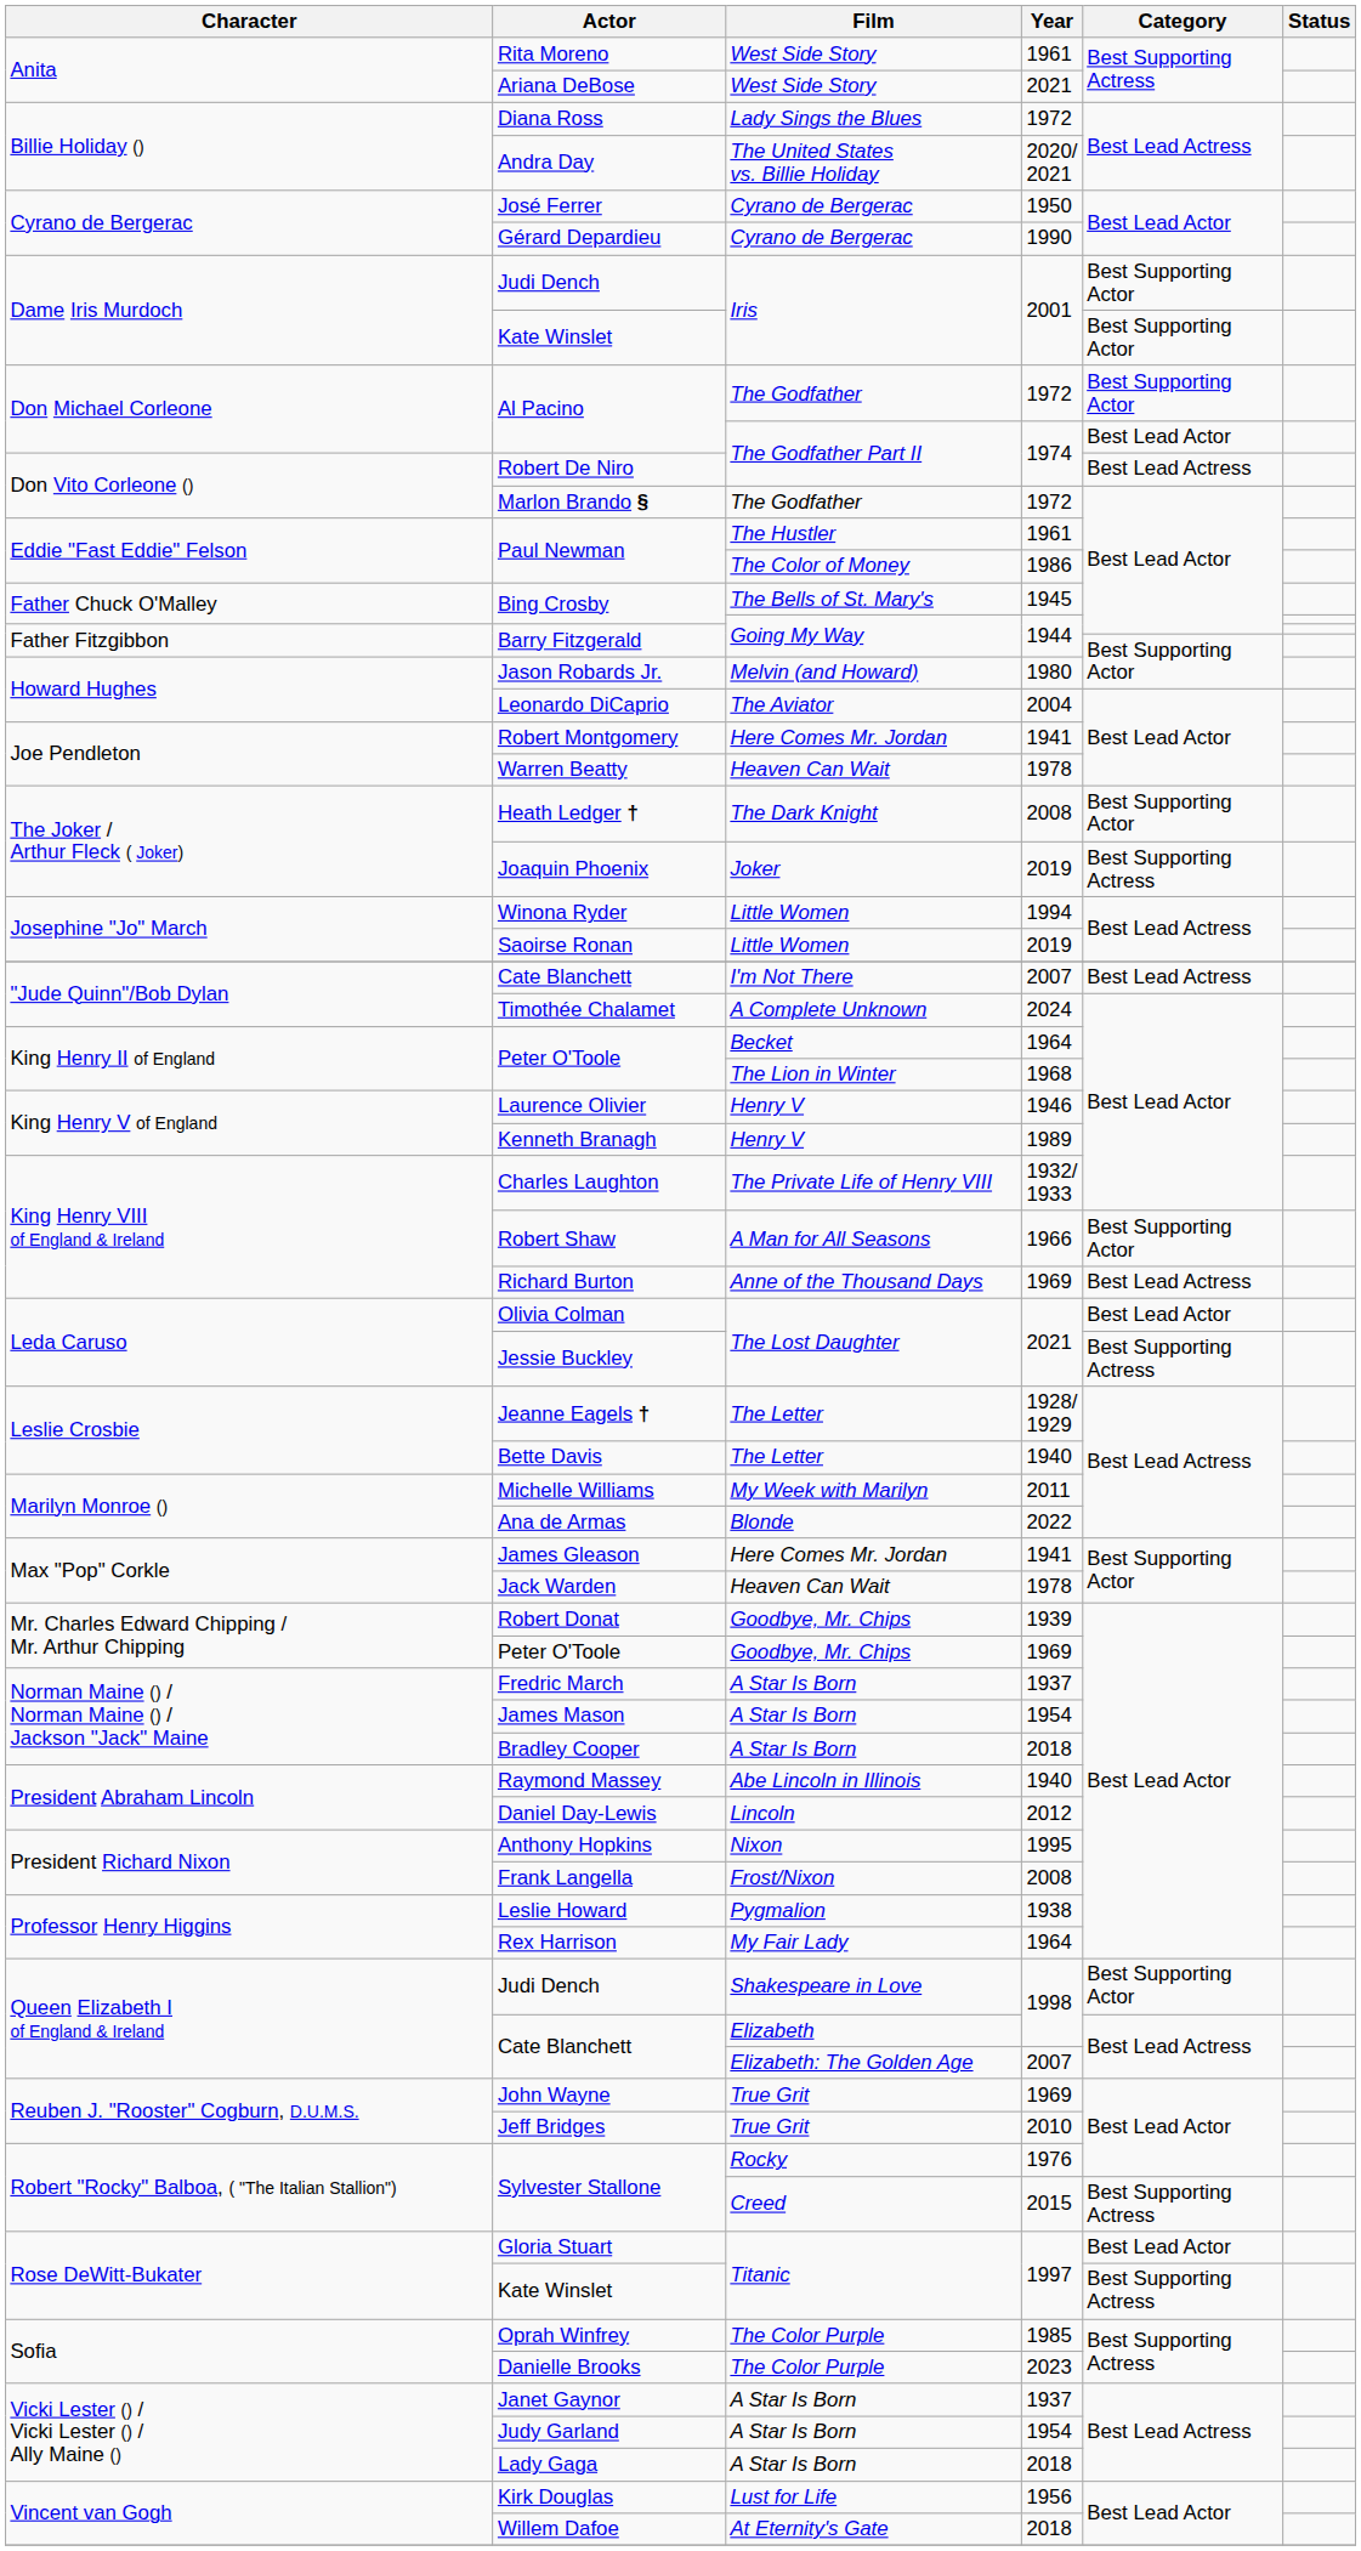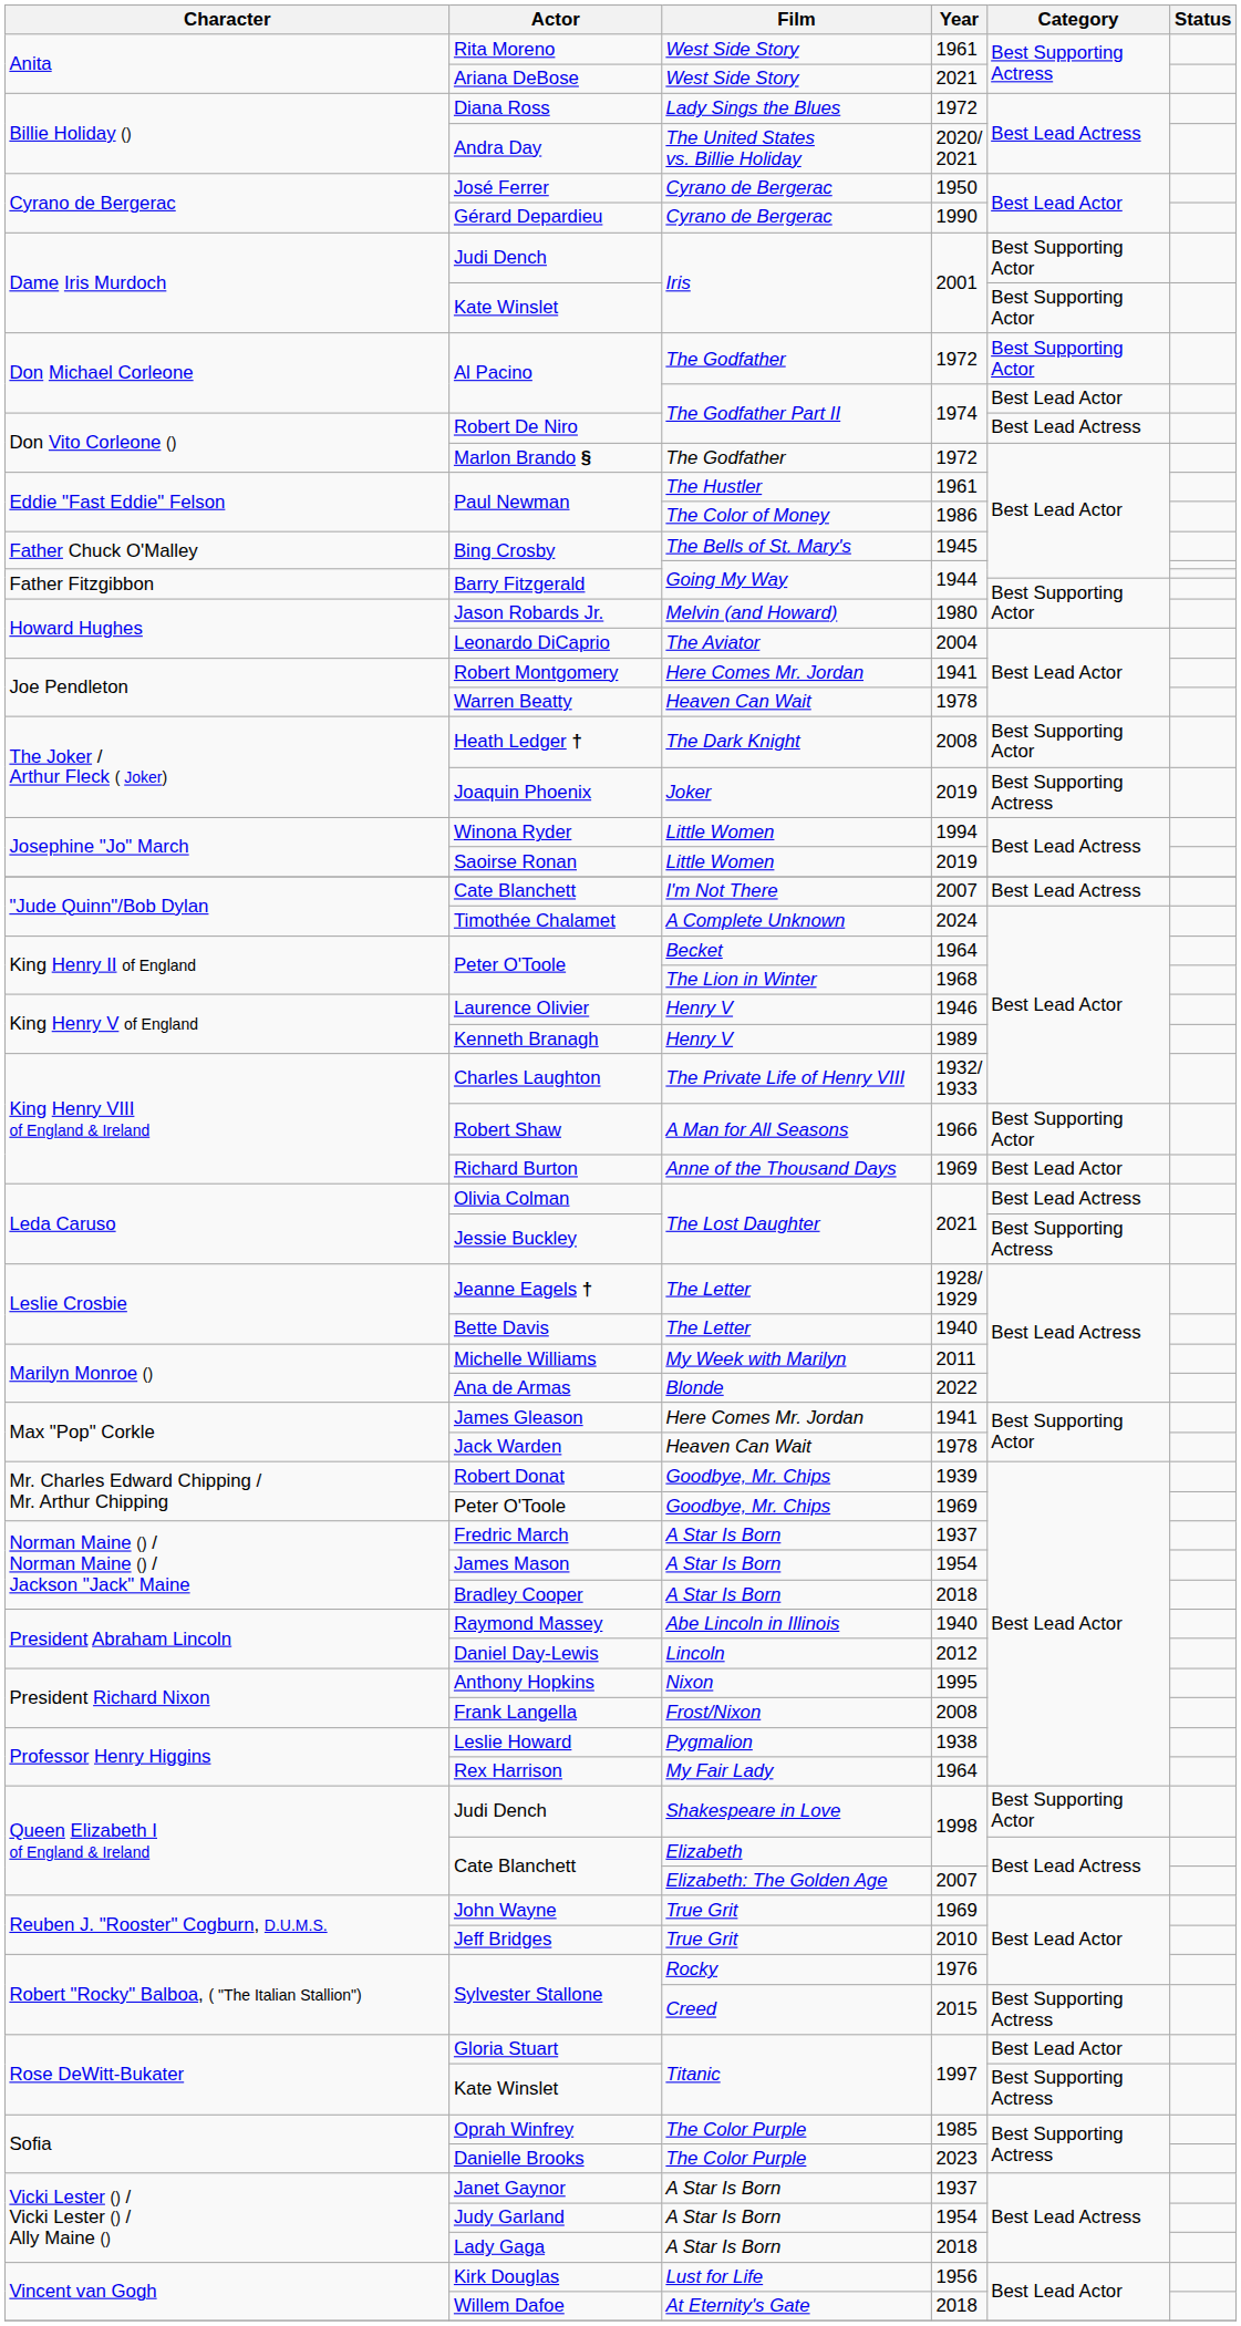 <table class="wikitable">
 <tr>
 <th style="width:375px;">Character</th>
 <th style="width:175px;">Actor</th>
 <th style="width:225px;">Film</th>
 <th style="width:025px;">Year</th>
 <th style="width:150px;">Category</th>
 <th style="width:050px;">Status</th>
 </tr>
 <tr>
 <td rowspan="2"><a href='#'>Anita</a></td>
 <td><a href='#'>Rita Moreno</a></td>
 <td><em><a href='#'>West Side Story</a></em></td>
 <td>1961</td>
 <td rowspan="2"><a href='#'>Best Supporting Actress</a></td>
 <td></td>
 </tr>
 <tr>
 <td><a href='#'>Ariana DeBose</a></td>
 <td><em><a href='#'>West Side Story</a></em></td>
 <td>2021</td>
 <td></td>
 </tr>
 <tr>
 <td rowspan="2"><a href='#'>Billie Holiday</a> <small>()</small></td>
 <td><a href='#'>Diana Ross</a></td>
 <td><em><a href='#'>Lady Sings the Blues</a></em></td>
 <td>1972</td>
 <td rowspan="2"><a href='#'>Best Lead Actress</a></td>
 <td></td>
 </tr>
 <tr>
 <td><a href='#'>Andra Day</a></td>
 <td><em><a href='#'>The United States<br>vs. Billie Holiday</a></em></td>
 <td>2020/<br>2021</td>
 <td></td>
 </tr>
 <tr>
 <td rowspan="2"><a href='#'>Cyrano de Bergerac</a></td>
 <td><a href='#'>José Ferrer</a></td>
 <td><em><a href='#'>Cyrano de Bergerac</a></em></td>
 <td>1950</td>
 <td rowspan="2"><a href='#'>Best Lead Actor</a></td>
 <td></td>
 </tr>
 <tr>
 <td><a href='#'>Gérard Depardieu</a></td>
 <td><em><a href='#'>Cyrano de Bergerac</a></em></td>
 <td>1990</td>
 <td></td>
 </tr>
 <tr>
 <td rowspan="2"><a href='#'>Dame</a> <a href='#'>Iris Murdoch</a></td>
 <td><a href='#'>Judi Dench</a></td>
 <td rowspan="2"><em><a href='#'>Iris</a></em></td>
 <td rowspan="2">2001</td>
 <td>Best Supporting Actor</td>
 <td></td>
 </tr>
 <tr>
 <td><a href='#'>Kate Winslet</a></td>
 <td>Best Supporting Actor</td>
 <td></td>
 </tr>
 <tr>
 <td rowspan="2"><a href='#'>Don</a> <a href='#'>Michael Corleone</a></td>
 <td rowspan="2"><a href='#'>Al Pacino</a></td>
 <td><em><a href='#'>The Godfather</a></em></td>
 <td>1972</td>
 <td><a href='#'>Best Supporting Actor</a></td>
 <td></td>
 </tr>
 <tr>
 <td rowspan="2"><em><a href='#'>The Godfather Part II</a></em></td>
 <td rowspan="2">1974</td>
 <td>Best Lead Actor</td>
 <td></td>
 </tr>
 <tr>
 <td rowspan="2">Don <a href='#'>Vito Corleone</a> <small>()</small></td>
 <td><a href='#'>Robert De Niro</a></td>
 <td>Best Lead Actress</td>
 <td></td>
 </tr>
 <tr>
 <td><a href='#'>Marlon Brando</a> <strong>§</strong></td>
 <td><em>The Godfather</em></td>
 <td>1972</td>
 <td rowspan="6">Best Lead Actor</td>
 <td></td>
 </tr>
 <tr>
 <td rowspan="2"><a href='#'>Eddie "Fast Eddie" Felson</a></td>
 <td rowspan="2"><a href='#'>Paul Newman</a></td>
 <td><em><a href='#'>The Hustler</a></em></td>
 <td>1961</td>
 <td></td>
 </tr>
 <tr>
 <td><em><a href='#'>The Color of Money</a></em></td>
 <td>1986</td>
 <td></td>
 </tr>
 <tr>
 <td rowspan="2"><a href='#'>Father</a> Chuck O'Malley</td>
 <td rowspan="2"><a href='#'>Bing Crosby</a></td>
 <td><em><a href='#'>The Bells of St. Mary's</a></em></td>
 <td>1945</td>
 <td></td>
 </tr>
 <tr>
 <td rowspan="3"><em><a href='#'>Going My Way</a></em></td>
 <td rowspan="3">1944</td>
 <td></td>
 </tr>
 <tr>
 <td rowspan="2">Father Fitzgibbon</td>
 <td rowspan="2"><a href='#'>Barry Fitzgerald</a></td>
 <td></td>
 </tr>
 <tr>
 <td rowspan="2">Best Supporting Actor</td>
 <td></td>
 </tr>
 <tr>
 <td rowspan="2"><a href='#'>Howard Hughes</a></td>
 <td><a href='#'>Jason Robards Jr.</a></td>
 <td><em><a href='#'>Melvin (and Howard)</a></em></td>
 <td>1980</td>
 <td></td>
 </tr>
 <tr>
 <td><a href='#'>Leonardo DiCaprio</a></td>
 <td><em><a href='#'>The Aviator</a></em></td>
 <td>2004</td>
 <td rowspan="3">Best Lead Actor</td>
 <td></td>
 </tr>
 <tr>
 <td rowspan="2">Joe Pendleton</td>
 <td><a href='#'>Robert Montgomery</a></td>
 <td><em><a href='#'>Here Comes Mr. Jordan</a></em></td>
 <td>1941</td>
 <td></td>
 </tr>
 <tr>
 <td><a href='#'>Warren Beatty</a></td>
 <td><em><a href='#'>Heaven Can Wait</a></em></td>
 <td>1978</td>
 <td></td>
 </tr>
 <tr>
 <td rowspan="2"><a href='#'>The Joker</a> /<br><a href='#'>Arthur Fleck</a> <small>(<a href='#'></a> <a href='#'>Joker</a>)</small></td>
 <td><a href='#'>Heath Ledger</a> <strong>†</strong></td>
 <td><em><a href='#'>The Dark Knight</a></em></td>
 <td>2008</td>
 <td>Best Supporting Actor</td>
 <td></td>
 </tr>
 <tr>
 <td><a href='#'>Joaquin Phoenix</a></td>
 <td><em><a href='#'>Joker</a></em></td>
 <td>2019</td>
 <td>Best Supporting Actress</td>
 <td></td>
 </tr>
 <tr>
 <td rowspan="2"><a href='#'>Josephine "Jo" March</a></td>
 <td><a href='#'>Winona Ryder</a></td>
 <td><em><a href='#'>Little Women</a></em></td>
 <td>1994</td>
 <td rowspan="2">Best Lead Actress</td>
 <td></td>
 </tr>
 <tr>
 <td><a href='#'>Saoirse Ronan</a></td>
 <td><em><a href='#'>Little Women</a></em></td>
 <td>2019</td>
 <td></td>
 </tr>
 <tr>
 </tr>
 <tr>
 <td rowspan="2"><a href='#'>"Jude Quinn"/Bob Dylan</a></td>
 <td><a href='#'>Cate Blanchett</a></td>
 <td><em><a href='#'>I'm Not There</a></em></td>
 <td>2007</td>
 <td>Best Lead Actress</td>
 <td></td>
 </tr>
 <tr>
 <td><a href='#'>Timothée Chalamet</a></td>
 <td><em><a href='#'>A Complete Unknown</a></em></td>
 <td>2024</td>
 <td rowspan="6">Best Lead Actor</td>
 <td></td>
 </tr>
 <tr>
 <td rowspan="2">King <a href='#'>Henry II</a> <small>of England</small></td>
 <td rowspan="2"><a href='#'>Peter O'Toole</a></td>
 <td><em><a href='#'>Becket</a></em></td>
 <td>1964</td>
 <td></td>
 </tr>
 <tr>
 <td><em><a href='#'>The Lion in Winter</a></em></td>
 <td>1968</td>
 <td></td>
 </tr>
 <tr>
 <td rowspan="2">King <a href='#'>Henry V</a> <small>of England</small></td>
 <td><a href='#'>Laurence Olivier</a></td>
 <td><em><a href='#'>Henry V</a></em></td>
 <td>1946</td>
 <td></td>
 </tr>
 <tr>
 <td><a href='#'>Kenneth Branagh</a></td>
 <td><em><a href='#'>Henry V</a></em></td>
 <td>1989</td>
 <td></td>
 </tr>
 <tr>
 <td rowspan="3"><a href='#'>King</a> <a href='#'>Henry VIII</a><br><small><a href='#'>of England & Ireland</a></small></td>
 <td><a href='#'>Charles Laughton</a></td>
 <td><em><a href='#'>The Private Life of Henry VIII</a></em></td>
 <td>1932/<br>1933</td>
 <td></td>
 </tr>
 <tr>
 <td><a href='#'>Robert Shaw</a></td>
 <td><em><a href='#'>A Man for All Seasons</a></em></td>
 <td>1966</td>
 <td>Best Supporting Actor</td>
 <td></td>
 </tr>
 <tr>
 <td><a href='#'>Richard Burton</a></td>
 <td><em><a href='#'>Anne of the Thousand Days</a></em></td>
 <td>1969</td>
-<td>Best Lead Actress</td>
+<td>Best Lead Actor</td>
 <td></td>
 </tr>
 <tr>
 <td rowspan="2"><a href='#'>Leda Caruso</a></td>
 <td><a href='#'>Olivia Colman</a></td>
 <td rowspan="2"><em><a href='#'>The Lost Daughter</a></em></td>
 <td rowspan="2">2021</td>
-<td>Best Lead Actor</td>
+<td>Best Lead Actress</td>
 <td></td>
 </tr>
 <tr>
 <td><a href='#'>Jessie Buckley</a></td>
 <td>Best Supporting Actress</td>
 <td></td>
 </tr>
 <tr>
 <td rowspan="2"><a href='#'>Leslie Crosbie</a></td>
 <td><a href='#'>Jeanne Eagels</a> <strong>†</strong></td>
 <td><em><a href='#'>The Letter</a></em></td>
 <td>1928/<br>1929</td>
 <td rowspan="4">Best Lead Actress</td>
 <td></td>
 </tr>
 <tr>
 <td><a href='#'>Bette Davis</a></td>
 <td><em><a href='#'>The Letter</a></em></td>
 <td>1940</td>
 <td></td>
 </tr>
 <tr>
 <td rowspan="2"><a href='#'>Marilyn Monroe</a> <small>()</small></td>
 <td><a href='#'>Michelle Williams</a></td>
 <td><em><a href='#'>My Week with Marilyn</a></em></td>
 <td>2011</td>
 <td></td>
 </tr>
 <tr>
 <td><a href='#'>Ana de Armas</a></td>
 <td><em><a href='#'>Blonde</a></em></td>
 <td>2022</td>
 <td></td>
 </tr>
 <tr>
 <td rowspan="2">Max "Pop" Corkle</td>
 <td><a href='#'>James Gleason</a></td>
 <td><em>Here Comes Mr. Jordan</em></td>
 <td>1941</td>
 <td rowspan="2">Best Supporting Actor</td>
 <td></td>
 </tr>
 <tr>
 <td><a href='#'>Jack Warden</a></td>
 <td><em>Heaven Can Wait</em></td>
 <td>1978</td>
 <td></td>
 </tr>
 <tr>
 <td rowspan="2">Mr. Charles Edward Chipping /<br>Mr. Arthur Chipping</td>
 <td><a href='#'>Robert Donat</a></td>
 <td><em><a href='#'>Goodbye, Mr. Chips</a></em></td>
 <td>1939</td>
 <td rowspan="11">Best Lead Actor</td>
 <td></td>
 </tr>
 <tr>
 <td>Peter O'Toole</td>
 <td><em><a href='#'>Goodbye, Mr. Chips</a></em></td>
 <td>1969</td>
 <td></td>
 </tr>
 <tr>
 <td rowspan="3"><a href='#'>Norman Maine</a> <small>()</small> /<br><a href='#'>Norman Maine</a> <small>()</small> /<br><a href='#'>Jackson "Jack" Maine</a></td>
 <td><a href='#'>Fredric March</a></td>
 <td><em><a href='#'>A Star Is Born</a></em></td>
 <td>1937</td>
 <td></td>
 </tr>
 <tr>
 <td><a href='#'>James Mason</a></td>
 <td><em><a href='#'>A Star Is Born</a></em></td>
 <td>1954</td>
 <td></td>
 </tr>
 <tr>
 <td><a href='#'>Bradley Cooper</a></td>
 <td><em><a href='#'>A Star Is Born</a></em></td>
 <td>2018</td>
 <td></td>
 </tr>
 <tr>
 <td rowspan="2"><a href='#'>President</a> <a href='#'>Abraham Lincoln</a></td>
 <td><a href='#'>Raymond Massey</a></td>
 <td><em><a href='#'>Abe Lincoln in Illinois</a></em></td>
 <td>1940</td>
 <td></td>
 </tr>
 <tr>
 <td><a href='#'>Daniel Day-Lewis</a></td>
 <td><em><a href='#'>Lincoln</a></em></td>
 <td>2012</td>
 <td></td>
 </tr>
 <tr>
 <td rowspan="2">President <a href='#'>Richard Nixon</a></td>
 <td><a href='#'>Anthony Hopkins</a></td>
 <td><em><a href='#'>Nixon</a></em></td>
 <td>1995</td>
 <td></td>
 </tr>
 <tr>
 <td><a href='#'>Frank Langella</a></td>
 <td><em><a href='#'>Frost/Nixon</a></em></td>
 <td>2008</td>
 <td></td>
 </tr>
 <tr>
 <td rowspan="2"><a href='#'>Professor</a> <a href='#'>Henry Higgins</a></td>
 <td><a href='#'>Leslie Howard</a></td>
 <td><em><a href='#'>Pygmalion</a></em></td>
 <td>1938</td>
 <td></td>
 </tr>
 <tr>
 <td><a href='#'>Rex Harrison</a></td>
 <td><em><a href='#'>My Fair Lady</a></em></td>
 <td>1964</td>
 <td></td>
 </tr>
 <tr>
 <td rowspan="3"><a href='#'>Queen</a> <a href='#'>Elizabeth I</a><br><small><a href='#'>of England & Ireland</a></small></td>
 <td>Judi Dench</td>
 <td><em><a href='#'>Shakespeare in Love</a></em></td>
 <td rowspan="2">1998</td>
 <td>Best Supporting Actor</td>
 <td></td>
 </tr>
 <tr>
 <td rowspan="2">Cate Blanchett</td>
 <td><em><a href='#'>Elizabeth</a></em></td>
 <td rowspan="2">Best Lead Actress</td>
 <td></td>
 </tr>
 <tr>
 <td><em><a href='#'>Elizabeth: The Golden Age</a></em></td>
 <td>2007</td>
 <td></td>
 </tr>
 <tr>
 <td rowspan="2"><a href='#'>Reuben J. "Rooster" Cogburn</a>, <small><a href='#'>D.U.M.S.</a></small></td>
 <td><a href='#'>John Wayne</a></td>
 <td><em><a href='#'>True Grit</a></em></td>
 <td>1969</td>
 <td rowspan="3">Best Lead Actor</td>
 <td></td>
 </tr>
 <tr>
 <td><a href='#'>Jeff Bridges</a></td>
 <td><em><a href='#'>True Grit</a></em></td>
 <td>2010</td>
 <td></td>
 </tr>
 <tr>
 <td rowspan="2"><a href='#'>Robert "Rocky" Balboa</a>, <small>( "The Italian Stallion")</small></td>
 <td rowspan="2"><a href='#'>Sylvester Stallone</a></td>
 <td><em><a href='#'>Rocky</a></em></td>
 <td>1976</td>
 <td></td>
 </tr>
 <tr>
 <td><em><a href='#'>Creed</a></em></td>
 <td>2015</td>
 <td>Best Supporting Actress</td>
 <td></td>
 </tr>
 <tr>
 <td rowspan="2"><a href='#'>Rose DeWitt-Bukater</a></td>
 <td><a href='#'>Gloria Stuart</a></td>
 <td rowspan="2"><em><a href='#'>Titanic</a></em></td>
 <td rowspan="2">1997</td>
 <td>Best Lead Actor</td>
 <td></td>
 </tr>
 <tr>
 <td>Kate Winslet</td>
 <td>Best Supporting Actress</td>
 <td></td>
 </tr>
 <tr>
 <td rowspan="2">Sofia</td>
 <td><a href='#'>Oprah Winfrey</a></td>
 <td><em><a href='#'>The Color Purple</a></em></td>
 <td>1985</td>
 <td rowspan="2">Best Supporting Actress</td>
 <td></td>
 </tr>
 <tr>
 <td><a href='#'>Danielle Brooks</a></td>
 <td><em><a href='#'>The Color Purple</a></em></td>
 <td>2023</td>
 <td></td>
 </tr>
 <tr>
 <td rowspan="3"><a href='#'>Vicki Lester</a> <small>()</small> /<br>Vicki Lester <small>()</small> /<br>Ally Maine <small>()</small></td>
 <td><a href='#'>Janet Gaynor</a></td>
 <td><em>A Star Is Born</em></td>
 <td>1937</td>
 <td rowspan="3">Best Lead Actress</td>
 <td></td>
 </tr>
 <tr>
 <td><a href='#'>Judy Garland</a></td>
 <td><em>A Star Is Born</em></td>
 <td>1954</td>
 <td></td>
 </tr>
 <tr>
 <td><a href='#'>Lady Gaga</a></td>
 <td><em>A Star Is Born</em></td>
 <td>2018</td>
 <td></td>
 </tr>
 <tr>
 <td rowspan="2"><a href='#'>Vincent van Gogh</a></td>
 <td><a href='#'>Kirk Douglas</a></td>
 <td><em><a href='#'>Lust for Life</a></em></td>
 <td>1956</td>
 <td rowspan="2">Best Lead Actor</td>
 <td></td>
 </tr>
 <tr>
 <td><a href='#'>Willem Dafoe</a></td>
 <td><em><a href='#'>At Eternity's Gate</a></em></td>
 <td>2018</td>
 <td></td>
 </tr>
 <tr>
 </tr>
 </table>
